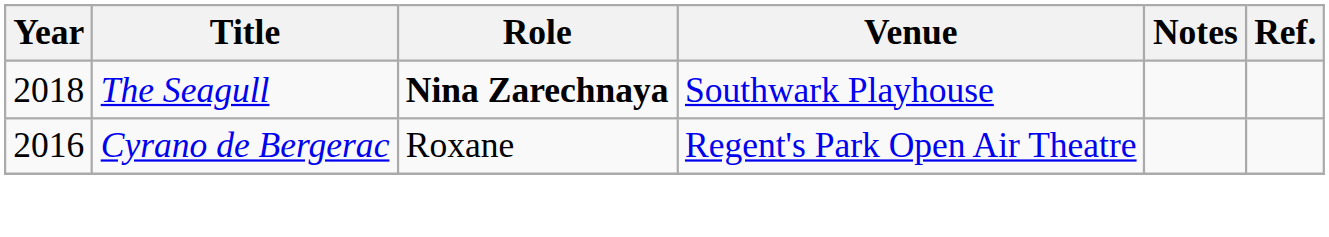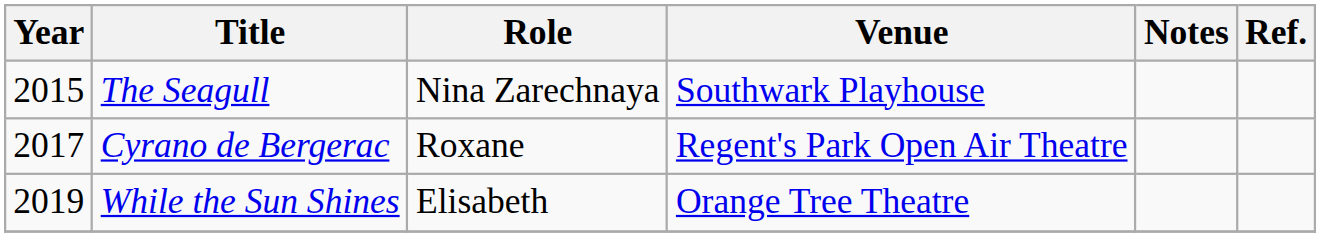 <table class="wikitable sortable">
 <tr>
 <th>Year</th>
 <th>Title</th>
 <th>Role</th>
 <th class="unsortable">Venue</th>
 <th>Notes</th>
 <th>Ref.</th>
 </tr>
 <tr>
-<td>2018</td>
+<td>2015</td>
 <td><em><a href='#'>The Seagull</a></em></td>
-<td><strong>Nina Zarechnaya</strong></td>
+<td>Nina Zarechnaya</td>
 <td><a href='#'>Southwark Playhouse</a></td>
 <td></td>
 <td></td>
 </tr>
 <tr>
-<td>2016</td>
+<td>2017</td>
 <td><em><a href='#'>Cyrano de Bergerac</a></em></td>
 <td>Roxane</td>
 <td><a href='#'>Regent's Park Open Air Theatre</a></td>
 <td></td>
 <td></td>
 </tr>
 <tr>
+<td>2019</td>
+<td><em><a href='#'>While the Sun Shines</a></em></td>
+<td>Elisabeth</td>
+<td><a href='#'>Orange Tree Theatre</a></td>
+<td></td>
+<td></td>
+</tr>
+<tr>
 </tr>
 </table>
